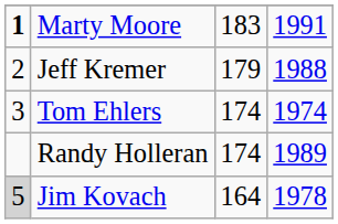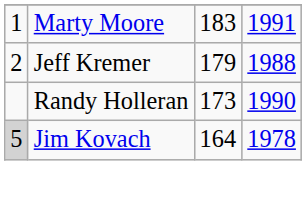 <table class="wikitable">
 <tr>
 </tr>
 <tr>
-<td><strong>1</strong></td>
+<td>1</td>
 <td><a href='#'>Marty Moore</a></td>
 <td>183</td>
 <td><a href='#'>1991</a></td>
 </tr>
 <tr>
 <td>2</td>
 <td>Jeff Kremer</td>
 <td>179</td>
 <td><a href='#'>1988</a></td>
 </tr>
 <tr>
-<td>3</td>
-<td><a href='#'>Tom Ehlers</a></td>
-<td>174</td>
-<td><a href='#'>1974</a></td>
-</tr>
-<tr>
 <td></td>
 <td>Randy Holleran</td>
-<td>174</td>
-<td><a href='#'>1989</a></td>
+<td>173</td>
+<td><a href='#'>1990</a></td>
 </tr>
 <tr>
 <td style="background: lightgrey;">5</td>
 <td><a href='#'>Jim Kovach</a></td>
 <td>164</td>
 <td><a href='#'>1978</a></td>
 </tr>
 </table>
